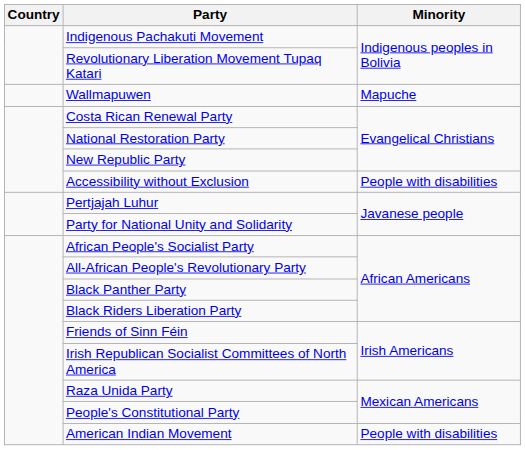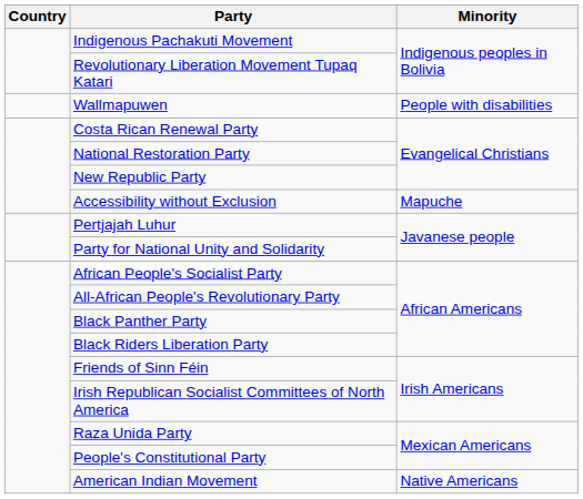 <table class="wikitable" style="text-align:left">
 <tr>
 <th>Country</th>
 <th>Party</th>
 <th>Minority</th>
 </tr>
 <tr>
 <td rowspan="2"></td>
 <td><a href='#'>Indigenous Pachakuti Movement</a></td>
 <td rowspan="2"><a href='#'>Indigenous peoples in Bolivia</a></td>
 </tr>
 <tr>
 <td><a href='#'>Revolutionary Liberation Movement Tupaq Katari</a></td>
 </tr>
 <tr>
 <td></td>
 <td><a href='#'>Wallmapuwen</a></td>
-<td><a href='#'>Mapuche</a></td>
+<td><a href='#'>People with disabilities</a></td>
 </tr>
 <tr>
 <td rowspan="4"></td>
 <td><a href='#'>Costa Rican Renewal Party</a></td>
 <td rowspan="3"><a href='#'>Evangelical Christians</a></td>
 </tr>
 <tr>
 <td><a href='#'>National Restoration Party</a></td>
 </tr>
 <tr>
 <td><a href='#'>New Republic Party</a></td>
 </tr>
 <tr>
 <td><a href='#'>Accessibility without Exclusion</a></td>
-<td><a href='#'>People with disabilities</a></td>
+<td><a href='#'>Mapuche</a></td>
 </tr>
 <tr>
 <td rowspan="2"></td>
 <td><a href='#'>Pertjajah Luhur</a></td>
 <td rowspan="2"><a href='#'>Javanese people</a></td>
 </tr>
 <tr>
 <td><a href='#'>Party for National Unity and Solidarity</a></td>
 </tr>
 <tr>
 <td rowspan="9"></td>
 <td><a href='#'>African People's Socialist Party</a></td>
 <td rowspan="4"><a href='#'>African Americans</a></td>
 </tr>
 <tr>
 <td><a href='#'>All-African People's Revolutionary Party</a></td>
 </tr>
 <tr>
 <td><a href='#'>Black Panther Party</a></td>
 </tr>
 <tr>
 <td><a href='#'>Black Riders Liberation Party</a></td>
 </tr>
 <tr>
 <td><a href='#'>Friends of Sinn Féin</a></td>
 <td rowspan="2"><a href='#'>Irish Americans</a></td>
 </tr>
 <tr>
 <td><a href='#'>Irish Republican Socialist Committees of North America</a></td>
 </tr>
 <tr>
 <td><a href='#'>Raza Unida Party</a></td>
 <td rowspan="2"><a href='#'>Mexican Americans</a></td>
 </tr>
 <tr>
 <td><a href='#'>People's Constitutional Party</a></td>
 </tr>
 <tr>
 <td><a href='#'>American Indian Movement</a></td>
-<td><a href='#'>People with disabilities</a></td>
+<td><a href='#'>Native Americans</a></td>
 </tr>
 </table>
